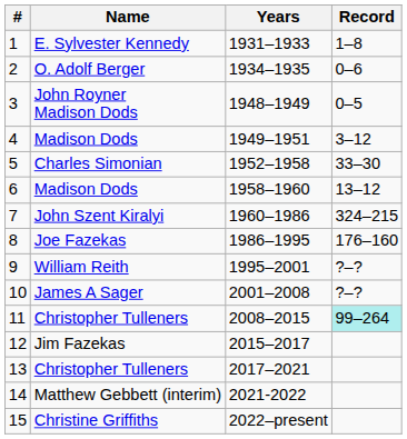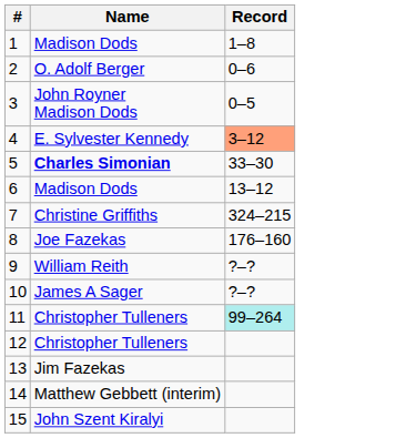 <table class="wikitable">
 <tr>
 <th>#</th>
 <th>Name</th>
-<th>Years</th>
 <th>Record</th>
 </tr>
 <tr>
 <td>1</td>
-<td><a href='#'>E. Sylvester Kennedy</a></td>
-<td>1931–1933</td>
+<td><a href='#'>Madison Dods</a></td>
 <td>1–8</td>
 </tr>
 <tr>
 <td>2</td>
 <td><a href='#'>O. Adolf Berger</a></td>
-<td>1934–1935</td>
 <td>0–6</td>
 </tr>
 <tr>
 <td>3</td>
 <td><a href='#'>John Royner</a><br><a href='#'>Madison Dods</a></td>
-<td>1948–1949</td>
 <td>0–5</td>
 </tr>
 <tr>
 <td>4</td>
-<td><a href='#'>Madison Dods</a></td>
-<td>1949–1951</td>
-<td>3–12</td>
+<td><a href='#'>E. Sylvester Kennedy</a></td>
+<td style="background: lightsalmon;">3–12</td>
 </tr>
 <tr>
 <td>5</td>
-<td><a href='#'>Charles Simonian</a></td>
-<td>1952–1958</td>
+<td><strong><a href='#'>Charles Simonian</a></strong></td>
 <td>33–30</td>
 </tr>
 <tr>
 <td>6</td>
 <td><a href='#'>Madison Dods</a></td>
-<td>1958–1960</td>
 <td>13–12</td>
 </tr>
 <tr>
 <td>7</td>
-<td><a href='#'>John Szent Kiralyi</a></td>
-<td>1960–1986</td>
+<td><a href='#'>Christine Griffiths</a></td>
 <td>324–215</td>
 </tr>
 <tr>
 <td>8</td>
 <td><a href='#'>Joe Fazekas</a></td>
-<td>1986–1995</td>
 <td>176–160</td>
 </tr>
 <tr>
 <td>9</td>
 <td><a href='#'>William Reith</a></td>
-<td>1995–2001</td>
 <td>?–?</td>
 </tr>
 <tr>
 <td>10</td>
 <td><a href='#'>James A Sager</a></td>
-<td>2001–2008</td>
 <td>?–?</td>
 </tr>
 <tr>
 <td>11</td>
 <td><a href='#'>Christopher Tulleners</a></td>
-<td>2008–2015</td>
 <td style="background: paleturquoise;">99–264</td>
 </tr>
 <tr>
 <td>12</td>
-<td>Jim Fazekas</td>
-<td>2015–2017</td>
+<td><a href='#'>Christopher Tulleners</a></td>
 <td></td>
 </tr>
 <tr>
 <td>13</td>
-<td><a href='#'>Christopher Tulleners</a></td>
-<td>2017–2021</td>
+<td>Jim Fazekas</td>
 <td></td>
 </tr>
 <tr>
 <td>14</td>
 <td>Matthew Gebbett (interim)</td>
-<td>2021-2022</td>
 <td></td>
 </tr>
 <tr>
 <td>15</td>
-<td><a href='#'>Christine Griffiths</a></td>
-<td>2022–present</td>
+<td><a href='#'>John Szent Kiralyi</a></td>
 <td></td>
 </tr>
 </table>
